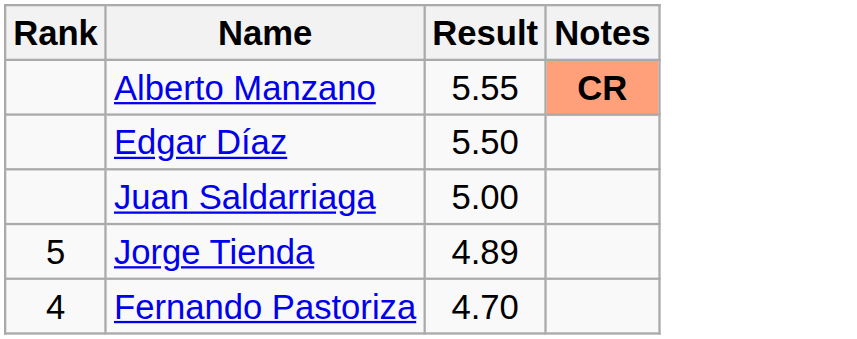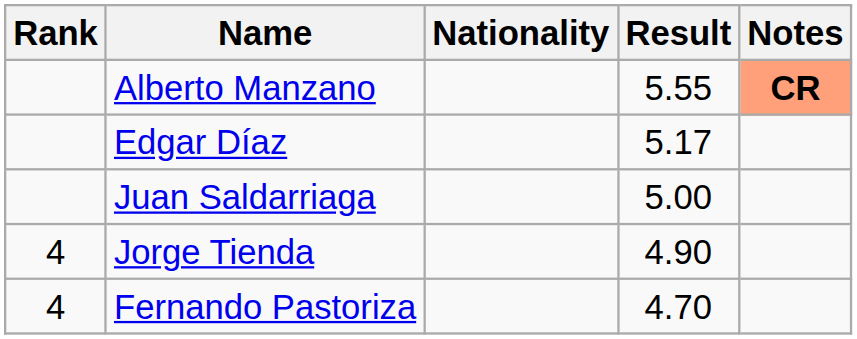 <table class="wikitable sortable" style="text-align:center;font-size:95%">
 <tr>
 <th>Rank</th>
 <th>Name</th>
+<th>Nationality</th>
 <th>Result</th>
 <th>Notes</th>
 </tr>
 <tr>
 <td></td>
 <td align=left><a href='#'>Alberto Manzano</a></td>
+<td align=left></td>
 <td>5.55</td>
 <td style="background: lightsalmon;"><strong>CR</strong></td>
 </tr>
 <tr>
 <td></td>
 <td align=left><a href='#'>Edgar Díaz</a></td>
-<td>5.50</td>
+<td align=left></td>
+<td>5.17</td>
 <td></td>
 </tr>
 <tr>
 <td></td>
 <td align=left><a href='#'>Juan Saldarriaga</a></td>
+<td align=left></td>
 <td>5.00</td>
 <td></td>
 </tr>
 <tr>
-<td>5</td>
+<td>4</td>
 <td align=left><a href='#'>Jorge Tienda</a></td>
-<td>4.89</td>
+<td align=left></td>
+<td>4.90</td>
 <td></td>
 </tr>
 <tr>
 <td>4</td>
 <td align=left><a href='#'>Fernando Pastoriza</a></td>
+<td align=left></td>
 <td>4.70</td>
 <td></td>
 </tr>
 </table>
